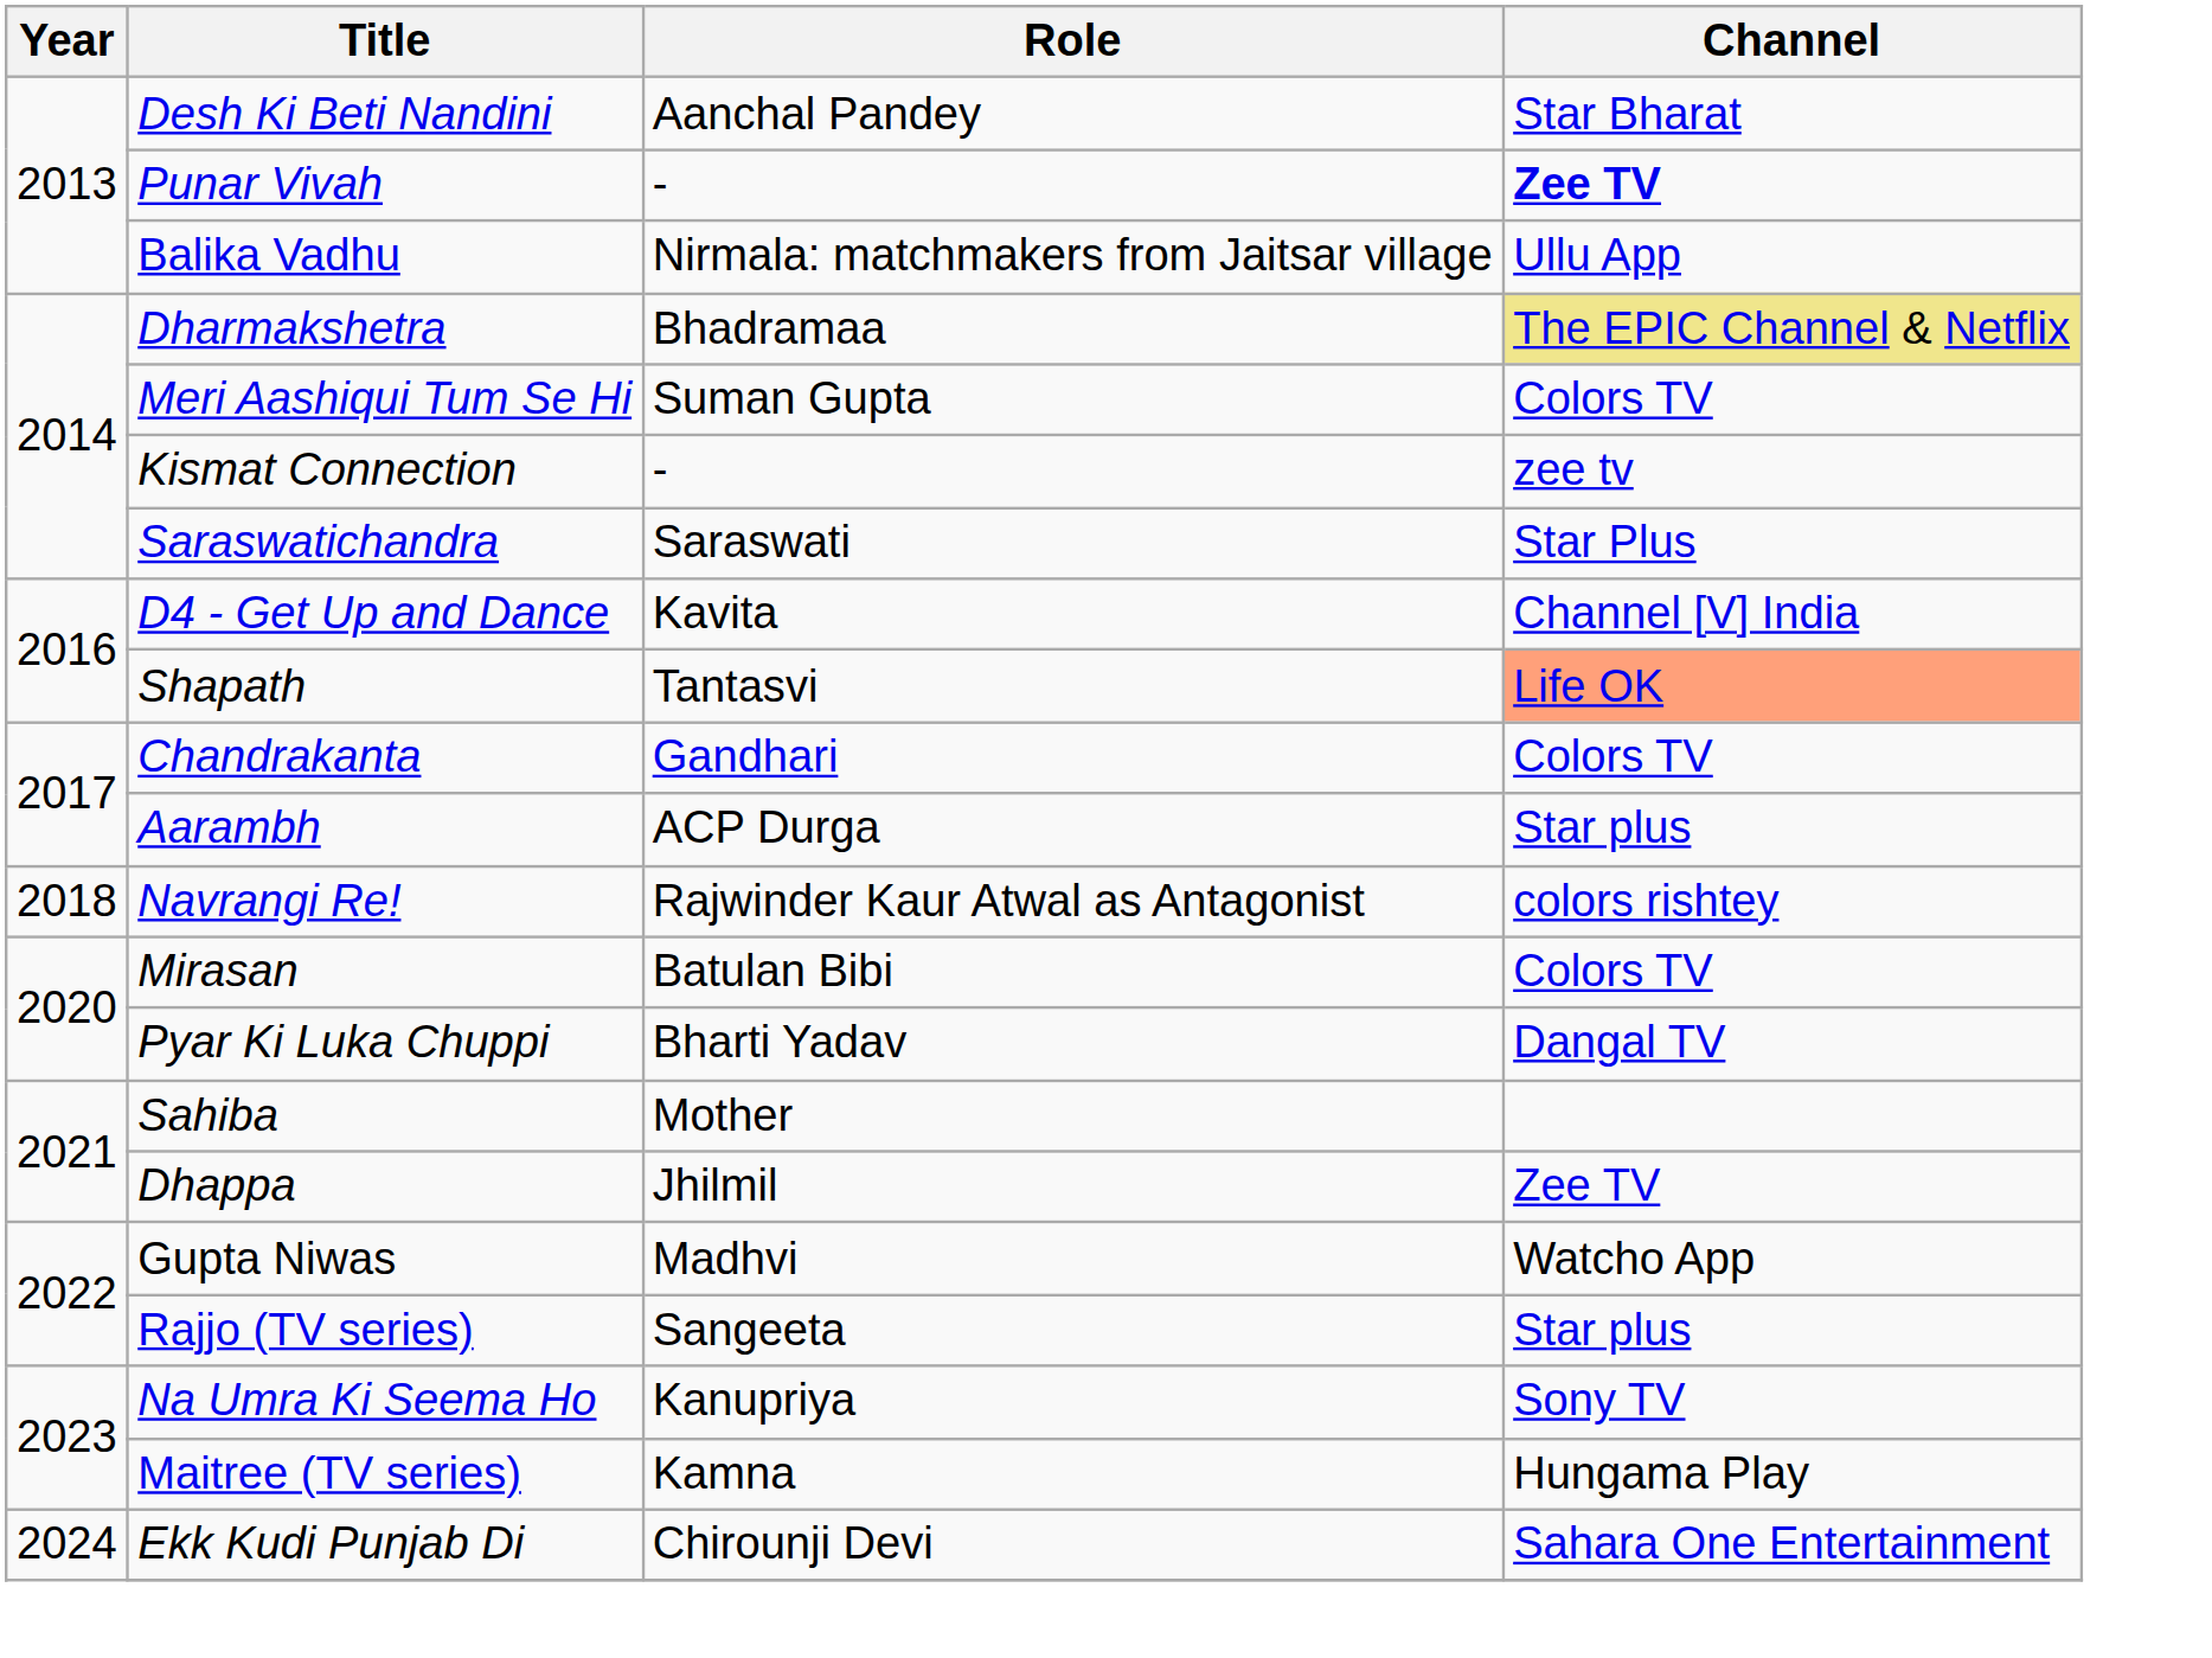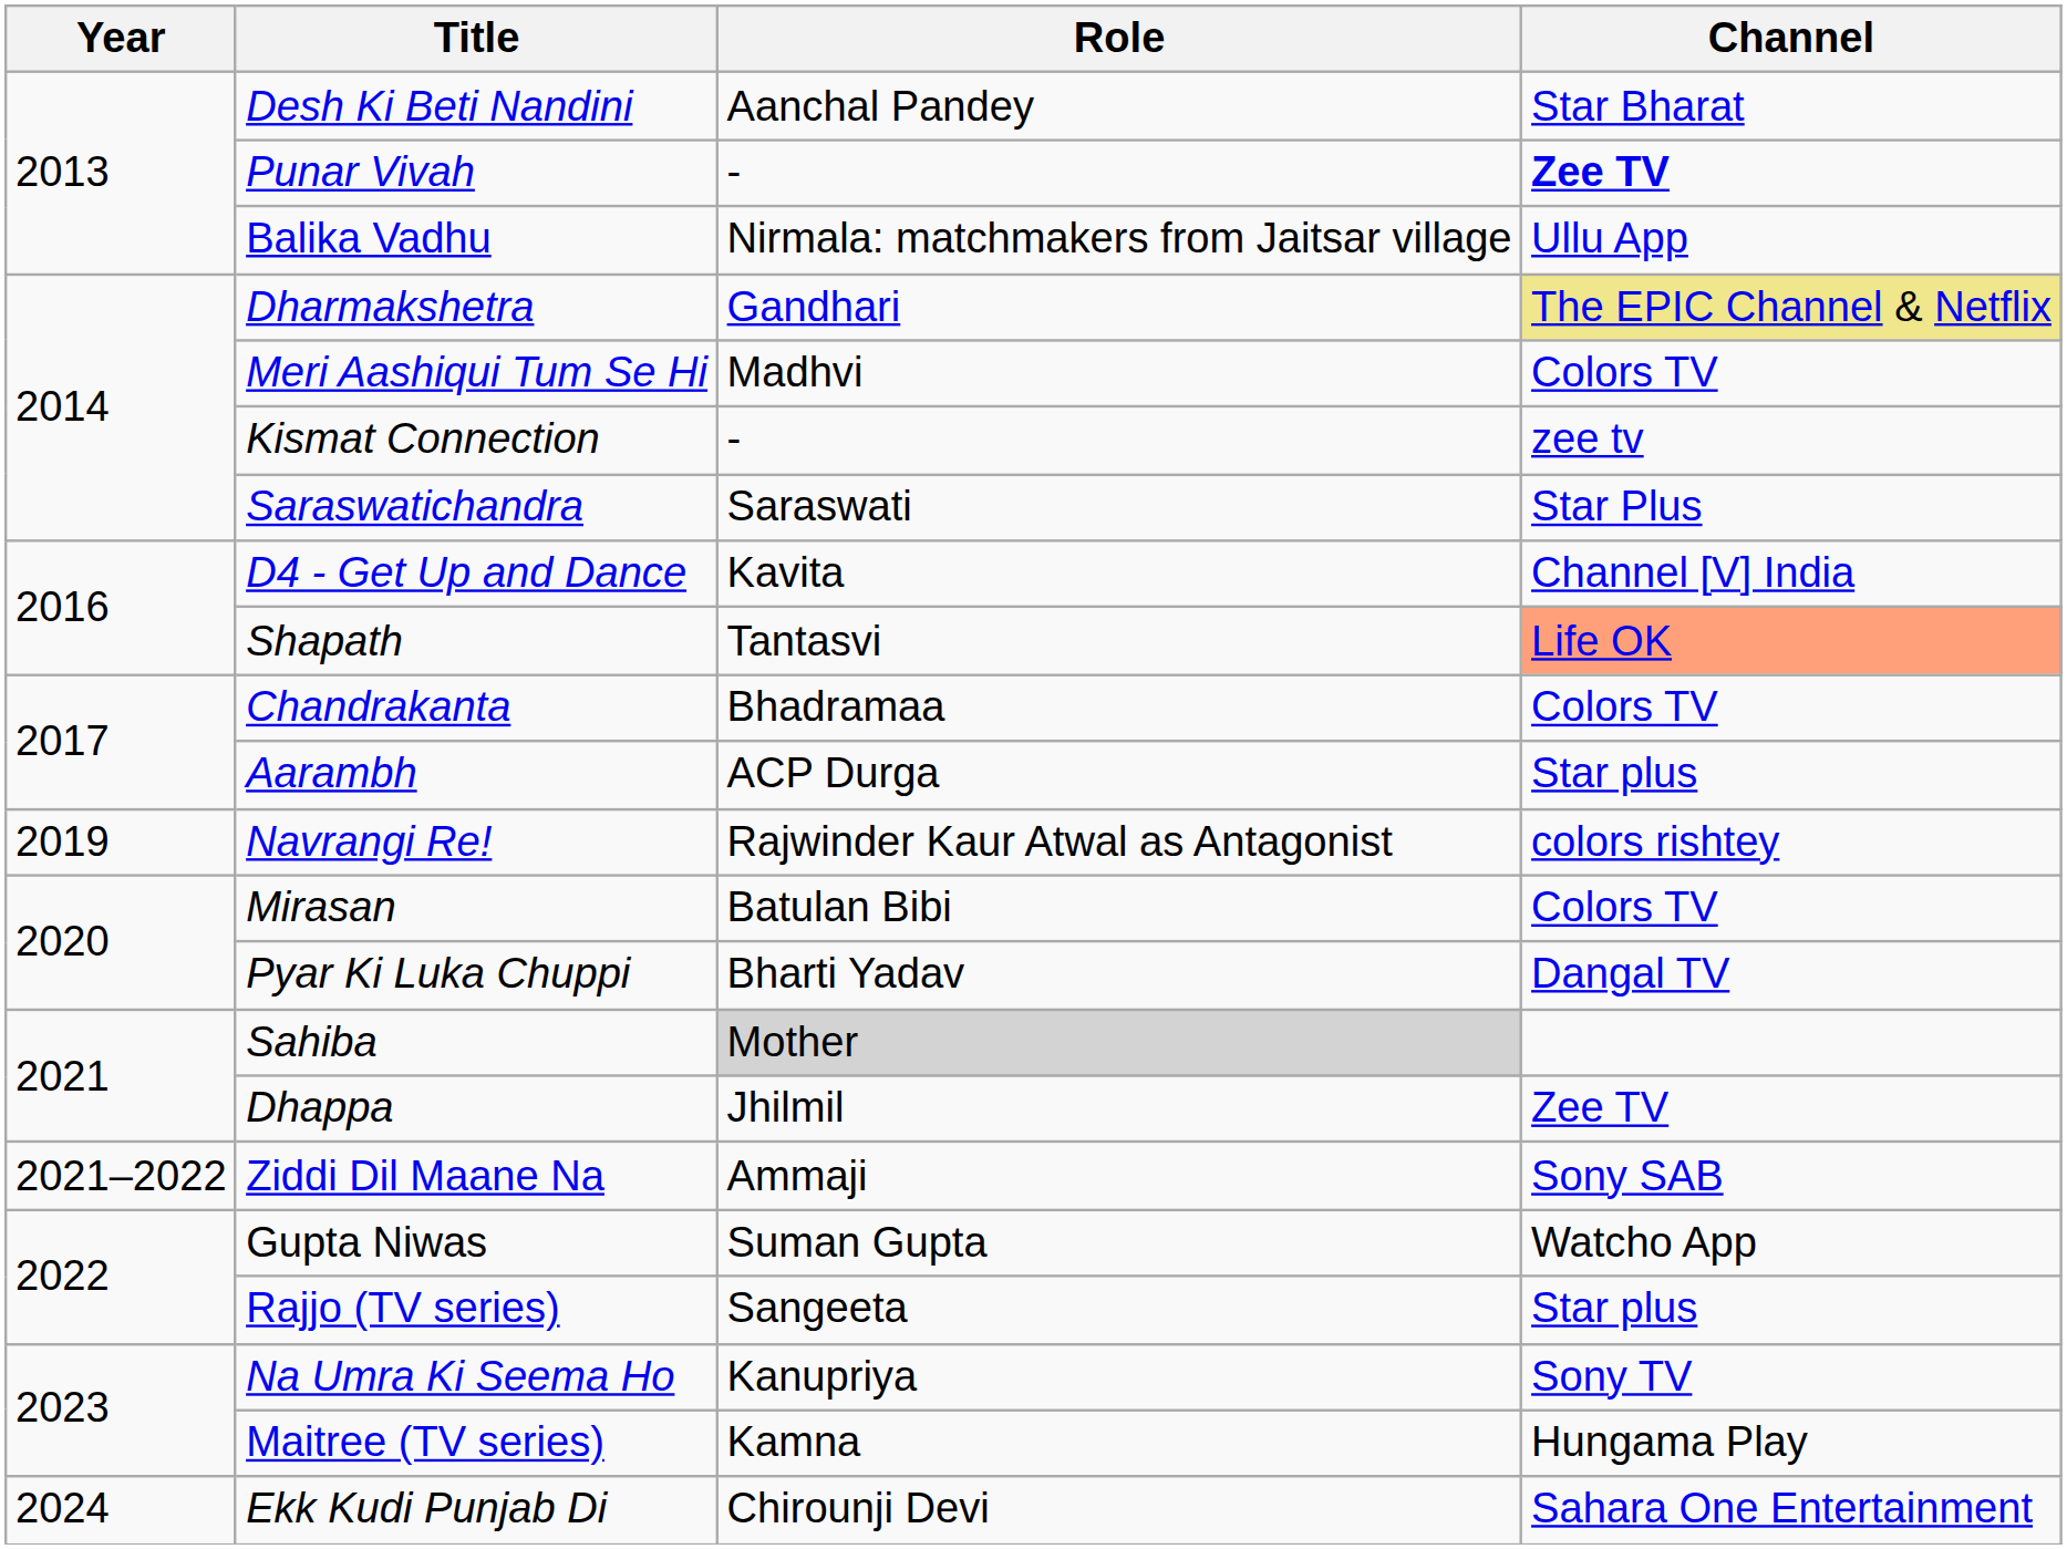 <table class="wikitable sortable">
 <tr>
 <th>Year</th>
 <th>Title</th>
 <th>Role</th>
 <th>Channel</th>
 </tr>
 <tr>
 <td rowspan="3">2013</td>
 <td><em><a href='#'>Desh Ki Beti Nandini</a></em></td>
 <td>Aanchal Pandey</td>
 <td><a href='#'>Star Bharat</a></td>
 </tr>
 <tr>
 <td><em><a href='#'>Punar Vivah</a></em></td>
 <td>-</td>
 <td><strong><a href='#'>Zee TV</a></strong></td>
 </tr>
 <tr>
 <td><a href='#'>Balika Vadhu</a></td>
 <td>Nirmala: matchmakers from Jaitsar village</td>
 <td><a href='#'>Ullu App</a></td>
 </tr>
 <tr>
 <td rowspan="4">2014</td>
 <td><em><a href='#'>Dharmakshetra</a></em></td>
-<td>Bhadramaa</td>
+<td><a href='#'>Gandhari</a></td>
 <td style="background: khaki;"><a href='#'>The EPIC Channel</a> & <a href='#'>Netflix</a></td>
 </tr>
 <tr>
 <td><em><a href='#'>Meri Aashiqui Tum Se Hi</a></em></td>
-<td>Suman Gupta</td>
+<td>Madhvi</td>
 <td><a href='#'>Colors TV</a></td>
 </tr>
 <tr>
 <td><em>Kismat Connection</em></td>
 <td>-</td>
 <td><a href='#'>zee tv</a></td>
 </tr>
 <tr>
 <td><em><a href='#'>Saraswatichandra</a></em></td>
 <td>Saraswati</td>
 <td><a href='#'>Star Plus</a></td>
 </tr>
 <tr>
 <td rowspan="2">2016</td>
 <td><em><a href='#'>D4 - Get Up and Dance</a></em></td>
 <td>Kavita</td>
 <td><a href='#'>Channel [V] India</a></td>
 </tr>
 <tr>
 <td><em>Shapath</em></td>
 <td>Tantasvi</td>
 <td style="background: lightsalmon;"><a href='#'>Life OK</a></td>
 </tr>
 <tr>
 <td rowspan="2">2017</td>
 <td><em><a href='#'>Chandrakanta</a></em></td>
-<td><a href='#'>Gandhari</a></td>
+<td>Bhadramaa</td>
 <td><a href='#'>Colors TV</a></td>
 </tr>
 <tr>
 <td><em><a href='#'>Aarambh</a></em></td>
 <td>ACP Durga</td>
 <td><a href='#'>Star plus</a></td>
 </tr>
 <tr>
-<td>2018</td>
+<td>2019</td>
 <td><em><a href='#'>Navrangi Re!</a></em></td>
 <td>Rajwinder Kaur Atwal as Antagonist</td>
 <td><a href='#'>colors rishtey</a></td>
 </tr>
 <tr>
 <td rowspan="2">2020</td>
 <td><em>Mirasan</em></td>
 <td>Batulan Bibi</td>
 <td><a href='#'>Colors TV</a></td>
 </tr>
 <tr>
 <td><em>Pyar Ki Luka Chuppi</em></td>
 <td>Bharti Yadav</td>
 <td><a href='#'>Dangal TV</a></td>
 </tr>
 <tr>
 <td rowspan="2">2021</td>
 <td><em>Sahiba</em></td>
-<td>Mother</td>
+<td style="background: lightgrey;">Mother</td>
 <td></td>
 </tr>
 <tr>
 <td><em>Dhappa</em></td>
 <td>Jhilmil</td>
 <td><a href='#'>Zee TV</a></td>
 </tr>
 <tr>
+<td>2021–2022</td>
+<td><a href='#'>Ziddi Dil Maane Na</a></td>
+<td>Ammaji</td>
+<td><a href='#'>Sony SAB</a></td>
+</tr>
+<tr>
 <td rowspan="2">2022</td>
 <td>Gupta Niwas </td>
-<td>Madhvi</td>
+<td>Suman Gupta</td>
 <td>Watcho App</td>
 </tr>
 <tr>
 <td><a href='#'>Rajjo (TV series)</a></td>
 <td>Sangeeta</td>
 <td><a href='#'>Star plus</a></td>
 </tr>
 <tr>
 <td rowspan="2">2023</td>
 <td><em><a href='#'>Na Umra Ki Seema Ho</a></em></td>
 <td>Kanupriya</td>
 <td><a href='#'>Sony TV</a></td>
 </tr>
 <tr>
 <td><a href='#'>Maitree (TV series)</a></td>
 <td>Kamna</td>
 <td>Hungama Play</td>
 </tr>
 <tr>
 <td rowspan="2">2024</td>
 <td><em>Ekk Kudi Punjab Di</em></td>
 <td>Chirounji Devi</td>
 <td><a href='#'>Sahara One Entertainment</a></td>
 </tr>
 <tr>
 </tr>
 </table>
